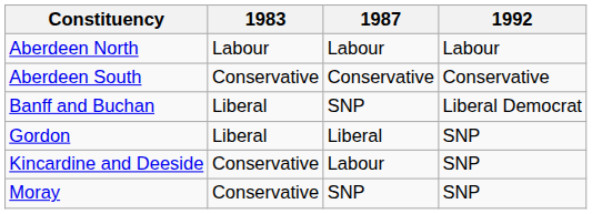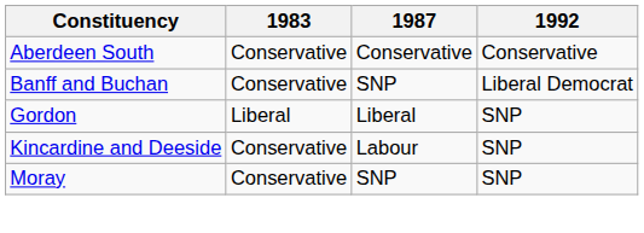 <table class="wikitable">
 <tr>
 <th>Constituency</th>
 <th>1983</th>
 <th>1987</th>
 <th>1992</th>
-</tr>
-<tr>
-<td><a href='#'>Aberdeen North</a></td>
-<td bgcolor=>Labour</td>
-<td bgcolor=>Labour</td>
-<td bgcolor=>Labour</td>
 </tr>
 <tr>
 <td><a href='#'>Aberdeen South</a></td>
 <td bgcolor=>Conservative</td>
 <td bgcolor=>Conservative</td>
 <td bgcolor=>Conservative</td>
 </tr>
 <tr>
 <td><a href='#'>Banff and Buchan</a></td>
-<td bgcolor=>Liberal</td>
+<td bgcolor=>Conservative</td>
 <td bgcolor=>SNP</td>
 <td bgcolor=>Liberal Democrat</td>
 </tr>
 <tr>
 <td><a href='#'>Gordon</a></td>
 <td bgcolor=>Liberal</td>
 <td bgcolor=>Liberal</td>
 <td bgcolor=>SNP</td>
 </tr>
 <tr>
 <td><a href='#'>Kincardine and Deeside</a></td>
 <td bgcolor=>Conservative</td>
 <td bgcolor=>Labour</td>
 <td bgcolor=>SNP</td>
 </tr>
 <tr>
 <td><a href='#'>Moray</a></td>
 <td bgcolor=>Conservative</td>
 <td bgcolor=>SNP</td>
 <td bgcolor=>SNP</td>
 </tr>
 </table>
